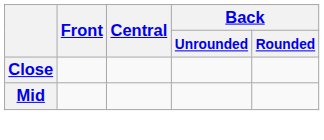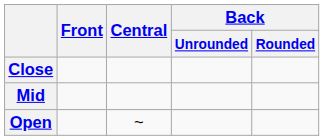 <table class="wikitable">
 <tr style="text-align:center;">
 <th rowspan=2></th>
 <th colspan=1 rowspan=2><a href='#'>Front</a></th>
 <th colspan=1 rowspan=2><a href='#'>Central</a></th>
 <th colspan=2 rowspan=1><a href='#'>Back</a></th>
 </tr>
 <tr style="text-align:center;">
 <th><small><a href='#'>Unrounded</a></small></th>
 <th><small><a href='#'>Rounded</a></small></th>
 </tr>
 <tr style="text-align:center;">
 <th><a href='#'>Close</a></th>
 <td></td>
 <td></td>
 <td></td>
 <td></td>
 </tr>
 <tr style="text-align:center;">
 <th><a href='#'>Mid</a></th>
 <td></td>
 <td></td>
 <td></td>
 <td></td>
 </tr>
+<tr style="text-align:center;">
+<th><a href='#'>Open</a></th>
+<td></td>
+<td> ~ </td>
+<td></td>
+<td></td>
+</tr>
 </table>
